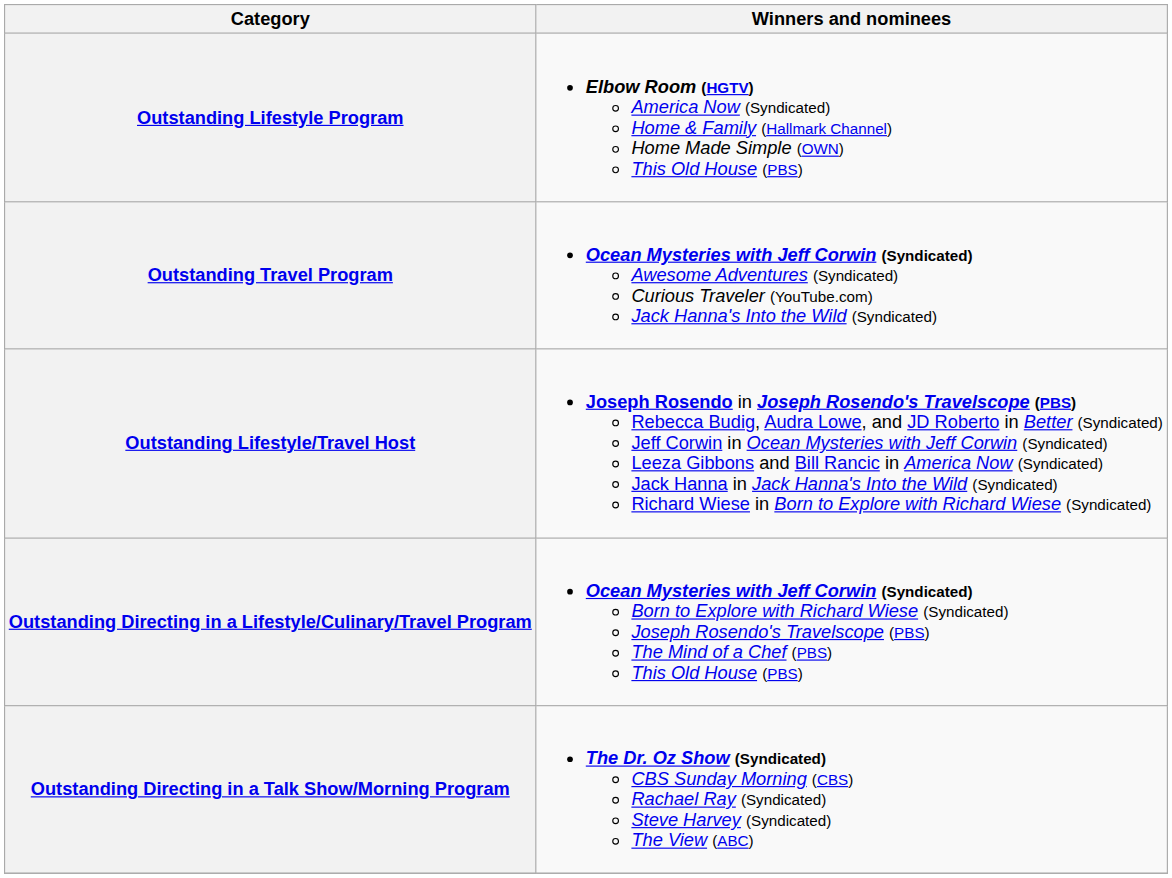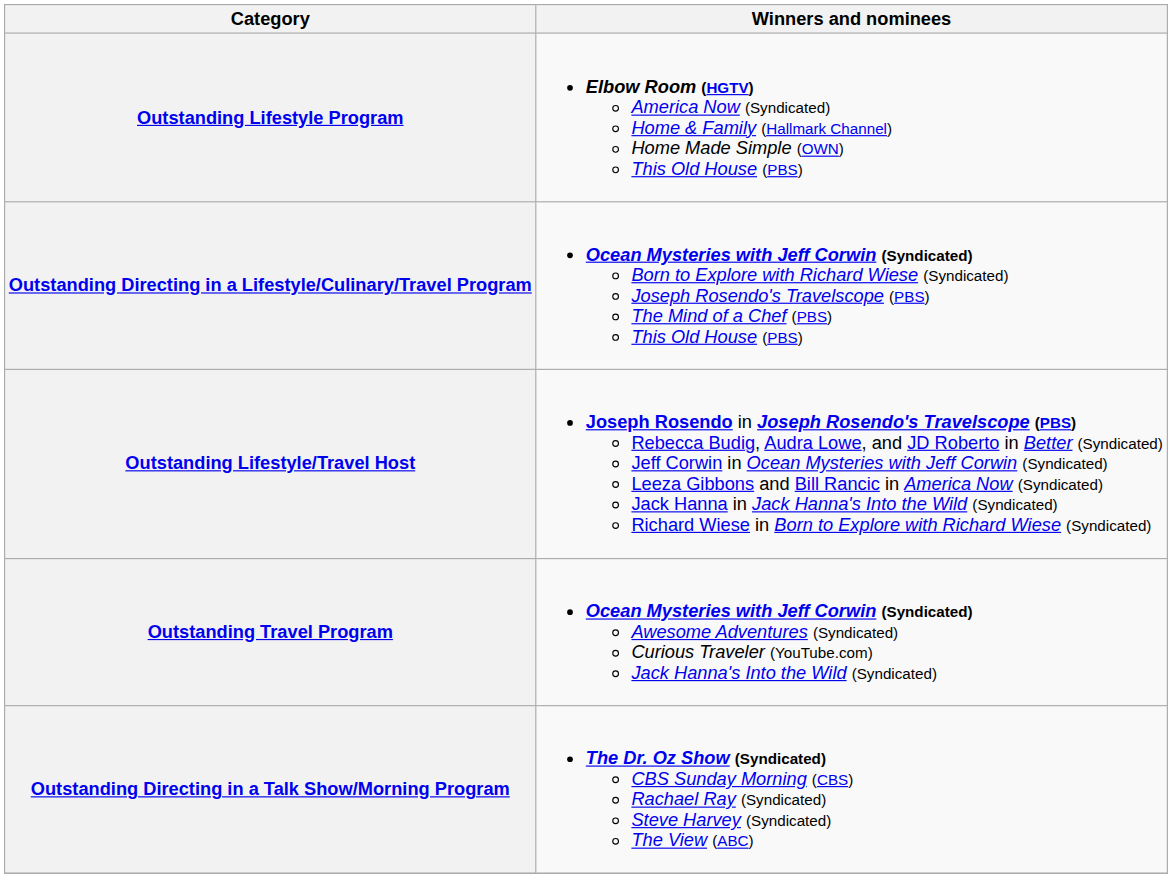 <table class="wikitable sortable">
 <tr>
 <th scope="col">Category</th>
 <th scope="col">Winners and nominees</th>
 </tr>
 <tr>
 <th scope="row"><a href='#'>Outstanding Lifestyle Program</a></th>
 <td><br><ul><li><strong><em>Elbow Room</em></strong> <small><strong>(<a href='#'>HGTV</a>)</strong></small><ul><li><em><a href='#'>America Now</a></em> <small>(Syndicated)</small></li><li><em><a href='#'>Home & Family</a></em> <small>(<a href='#'>Hallmark Channel</a>)</small></li><li><em>Home Made Simple</em> <small>(<a href='#'>OWN</a>)</small></li><li><em><a href='#'>This Old House</a></em> <small>(<a href='#'>PBS</a>)</small></li></ul></li></ul></td>
 </tr>
 <tr>
-<th scope="row"><a href='#'>Outstanding Travel Program</a></th>
-<td><br><ul><li><strong><em><a href='#'>Ocean Mysteries with Jeff Corwin</a></em></strong> <small><strong>(Syndicated)</strong></small><ul><li><em><a href='#'>Awesome Adventures</a></em> <small>(Syndicated)</small></li><li><em>Curious Traveler</em> <small>(YouTube.com)</small></li><li><em><a href='#'>Jack Hanna's Into the Wild</a></em> <small>(Syndicated)</small></li></ul></li></ul></td>
+<th scope="row"><a href='#'>Outstanding Directing in a Lifestyle/Culinary/Travel Program</a></th>
+<td><br><ul><li><strong><em><a href='#'>Ocean Mysteries with Jeff Corwin</a></em></strong> <small><strong>(Syndicated)</strong></small><ul><li><em><a href='#'>Born to Explore with Richard Wiese</a></em> <small>(Syndicated)</small></li><li><em><a href='#'>Joseph Rosendo's Travelscope</a></em> <small>(<a href='#'>PBS</a>)</small></li><li><em><a href='#'>The Mind of a Chef</a></em> <small>(<a href='#'>PBS</a>)</small></li><li><em><a href='#'>This Old House</a></em> <small>(<a href='#'>PBS</a>)</small></li></ul></li></ul></td>
 </tr>
 <tr>
 <th scope="raw"><a href='#'>Outstanding Lifestyle/Travel Host</a></th>
 <td><br><ul><li><strong><a href='#'>Joseph Rosendo</a></strong> in <strong><em><a href='#'>Joseph Rosendo's Travelscope</a></em></strong> <small><strong>(<a href='#'>PBS</a>)</strong></small><ul><li><a href='#'>Rebecca Budig</a>, <a href='#'>Audra Lowe</a>, and <a href='#'>JD Roberto</a> in <em><a href='#'>Better</a></em> <small>(Syndicated)</small></li><li><a href='#'>Jeff Corwin</a> in <em><a href='#'>Ocean Mysteries with Jeff Corwin</a></em> <small>(Syndicated)</small></li><li><a href='#'>Leeza Gibbons</a> and <a href='#'>Bill Rancic</a> in <em><a href='#'>America Now</a></em> <small>(Syndicated)</small></li><li><a href='#'>Jack Hanna</a> in <em><a href='#'>Jack Hanna's Into the Wild</a></em> <small>(Syndicated)</small></li><li><a href='#'>Richard Wiese</a> in <em><a href='#'>Born to Explore with Richard Wiese</a></em> <small>(Syndicated)</small></li></ul></li></ul></td>
 </tr>
 <tr>
-<th scope="row"><a href='#'>Outstanding Directing in a Lifestyle/Culinary/Travel Program</a></th>
-<td><br><ul><li><strong><em><a href='#'>Ocean Mysteries with Jeff Corwin</a></em></strong> <small><strong>(Syndicated)</strong></small><ul><li><em><a href='#'>Born to Explore with Richard Wiese</a></em> <small>(Syndicated)</small></li><li><em><a href='#'>Joseph Rosendo's Travelscope</a></em> <small>(<a href='#'>PBS</a>)</small></li><li><em><a href='#'>The Mind of a Chef</a></em> <small>(<a href='#'>PBS</a>)</small></li><li><em><a href='#'>This Old House</a></em> <small>(<a href='#'>PBS</a>)</small></li></ul></li></ul></td>
+<th scope="row"><a href='#'>Outstanding Travel Program</a></th>
+<td><br><ul><li><strong><em><a href='#'>Ocean Mysteries with Jeff Corwin</a></em></strong> <small><strong>(Syndicated)</strong></small><ul><li><em><a href='#'>Awesome Adventures</a></em> <small>(Syndicated)</small></li><li><em>Curious Traveler</em> <small>(YouTube.com)</small></li><li><em><a href='#'>Jack Hanna's Into the Wild</a></em> <small>(Syndicated)</small></li></ul></li></ul></td>
 </tr>
 <tr>
 <th scope="row"><a href='#'>Outstanding Directing in a Talk Show/Morning Program</a></th>
 <td><br><ul><li><strong><em><a href='#'>The Dr. Oz Show</a></em></strong> <small><strong>(Syndicated)</strong></small><ul><li><em><a href='#'>CBS Sunday Morning</a></em> <small>(<a href='#'>CBS</a>)</small></li><li><em><a href='#'>Rachael Ray</a></em> <small>(Syndicated)</small></li><li><em><a href='#'>Steve Harvey</a></em> <small>(Syndicated)</small></li><li><em><a href='#'>The View</a></em> <small>(<a href='#'>ABC</a>)</small></li></ul></li></ul></td>
 </tr>
 <tr>
 </tr>
 </table>
